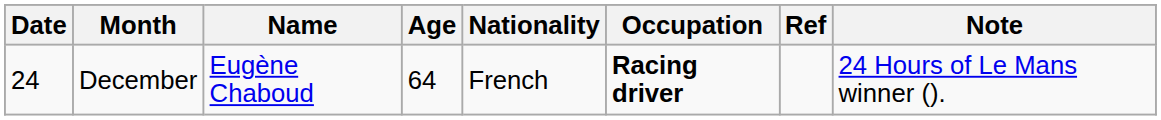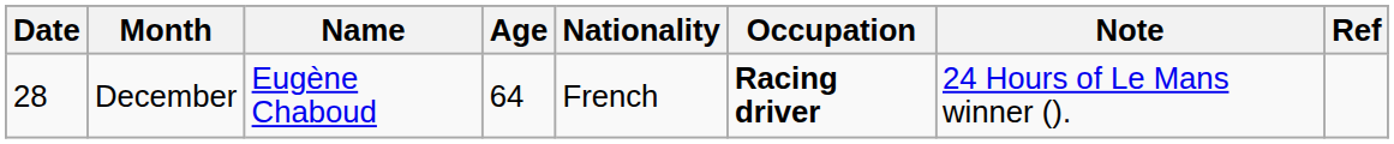 <table class="wikitable" style="font-size:85%;">
 <tr>
 <th>Date</th>
 <th>Month</th>
 <th>Name</th>
 <th>Age</th>
 <th>Nationality</th>
 <th>Occupation</th>
+<th>Note</th>
 <th>Ref</th>
-<th>Note</th>
 </tr>
 <tr>
-<td>24</td>
+<td>28</td>
 <td>December</td>
 <td><a href='#'>Eugène Chaboud</a></td>
 <td>64</td>
 <td>French</td>
 <td><strong>Racing driver</strong></td>
+<td><a href='#'>24 Hours of Le Mans</a> winner ().</td>
 <td></td>
-<td><a href='#'>24 Hours of Le Mans</a> winner ().</td>
 </tr>
 </table>
